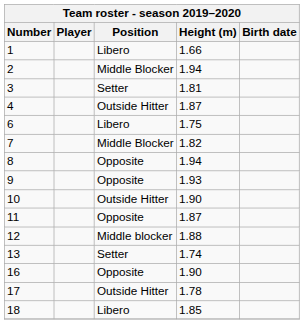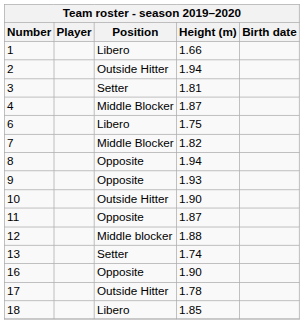 <table class="wikitable sortable" style="font-size:100%; text-align:leff;">
 <tr>
 <th colspan=6><strong>Team roster - season 2019–2020</strong></th>
 </tr>
 <tr>
 <th>Number</th>
 <th>Player</th>
 <th>Position</th>
 <th>Height (m)</th>
 <th>Birth date</th>
 </tr>
 <tr>
 <td>1</td>
 <td align=left> </td>
 <td>Libero</td>
 <td>1.66</td>
 <td align=right></td>
 </tr>
 <tr>
 <td>2</td>
 <td align=left> </td>
-<td>Middle Blocker</td>
+<td>Outside Hitter</td>
 <td>1.94</td>
 <td align=right></td>
 </tr>
 <tr>
 <td>3</td>
 <td align=left> </td>
 <td>Setter</td>
 <td>1.81</td>
 <td align=right></td>
 </tr>
 <tr>
 <td>4</td>
 <td align=left> </td>
-<td>Outside Hitter</td>
+<td>Middle Blocker</td>
 <td>1.87</td>
 <td align=right></td>
 </tr>
 <tr>
 <td>6</td>
 <td align=left> </td>
 <td>Libero</td>
 <td>1.75</td>
 <td align=right></td>
 </tr>
 <tr>
 <td>7</td>
 <td align=left> </td>
 <td>Middle Blocker</td>
 <td>1.82</td>
 <td align=right></td>
 </tr>
 <tr>
 <td>8</td>
 <td align=left> </td>
 <td>Opposite</td>
 <td>1.94</td>
 <td align=right></td>
 </tr>
 <tr>
 <td>9</td>
 <td align=left> </td>
 <td>Opposite</td>
 <td>1.93</td>
 <td align=right></td>
 </tr>
 <tr>
 <td>10</td>
 <td align=left> </td>
 <td>Outside Hitter</td>
 <td>1.90</td>
 <td align=right></td>
 </tr>
 <tr>
 <td>11</td>
 <td align=left> </td>
 <td>Opposite</td>
 <td>1.87</td>
 <td align=right></td>
 </tr>
 <tr>
 <td>12</td>
 <td align=left> </td>
 <td>Middle blocker</td>
 <td>1.88</td>
 <td align=right></td>
 </tr>
 <tr>
 <td>13</td>
 <td align=left> </td>
 <td>Setter</td>
 <td>1.74</td>
 <td align=right></td>
 </tr>
 <tr>
 <td>16</td>
 <td align=left> </td>
 <td>Opposite</td>
 <td>1.90</td>
 <td align=right></td>
 </tr>
 <tr>
 <td>17</td>
 <td align=left> </td>
 <td>Outside Hitter</td>
 <td>1.78</td>
 <td align=right></td>
 </tr>
 <tr>
 <td>18</td>
 <td align=left> </td>
 <td>Libero</td>
 <td>1.85</td>
 <td align=right></td>
 </tr>
 <tr>
 </tr>
 </table>
